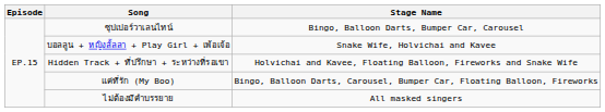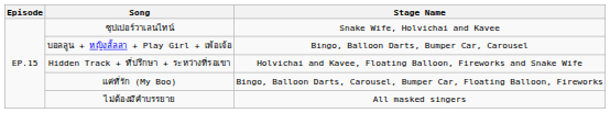 <table class="wikitable" style="text-align:center">
 <tr>
 <th>Episode</th>
 <th>Song</th>
 <th>Stage Name</th>
 </tr>
 <tr>
 <td rowspan="5">EP.15</td>
 <td>ซุปเปอร์วาเลนไทน์</td>
-<td>Bingo, Balloon Darts, Bumper Car, Carousel</td>
+<td>Snake Wife, Holvichai and Kavee</td>
 </tr>
 <tr>
 <td>บอลลูน + <a href='#'>หญิงลั้ลลา</a> + Play Girl + เพ้อเจ้อ</td>
-<td>Snake Wife, Holvichai and Kavee</td>
+<td>Bingo, Balloon Darts, Bumper Car, Carousel</td>
 </tr>
 <tr>
 <td>Hidden Track + ที่ปรึกษา + ระหว่างที่รอเขา</td>
 <td>Holvichai and Kavee, Floating Balloon, Fireworks and Snake Wife</td>
 </tr>
 <tr>
 <td>แค่ที่รัก (My Boo)</td>
 <td>Bingo, Balloon Darts, Carousel, Bumper Car, Floating Balloon, Fireworks</td>
 </tr>
 <tr>
 <td>ไม่ต้องมีคำบรรยาย</td>
 <td>All masked singers</td>
 </tr>
 </table>
